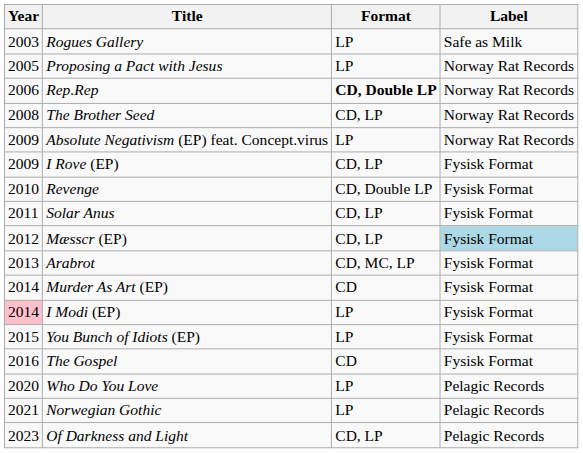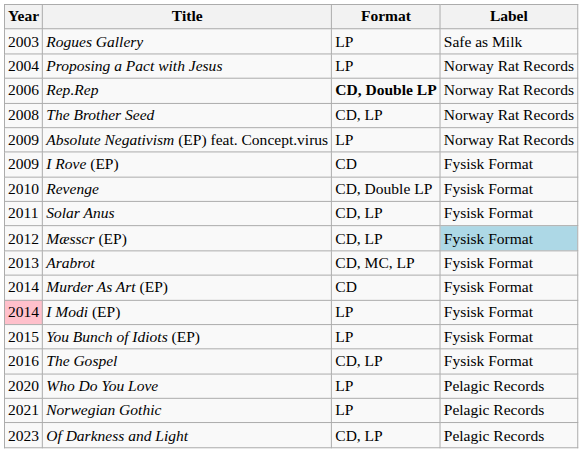 <table class="wikitable">
 <tr>
 <th>Year</th>
 <th>Title</th>
 <th>Format</th>
 <th>Label</th>
 </tr>
 <tr>
 <td>2003</td>
 <td><em>Rogues Gallery</em></td>
 <td>LP</td>
 <td>Safe as Milk</td>
 </tr>
 <tr>
-<td>2005</td>
+<td>2004</td>
 <td><em>Proposing a Pact with Jesus</em></td>
 <td>LP</td>
 <td>Norway Rat Records</td>
 </tr>
 <tr>
 <td>2006</td>
 <td><em>Rep.Rep</em></td>
 <td><strong>CD, Double LP</strong></td>
 <td>Norway Rat Records</td>
 </tr>
 <tr>
 <td>2008</td>
 <td><em>The Brother Seed</em></td>
 <td>CD, LP</td>
 <td>Norway Rat Records</td>
 </tr>
 <tr>
 <td>2009</td>
 <td><em>Absolute Negativism</em> (EP) feat. Concept.virus</td>
 <td>LP</td>
 <td>Norway Rat Records</td>
 </tr>
 <tr>
 <td>2009</td>
 <td><em>I Rove</em> (EP)</td>
-<td>CD, LP</td>
+<td>CD</td>
 <td>Fysisk Format</td>
 </tr>
 <tr>
 <td>2010</td>
 <td><em>Revenge</em></td>
 <td>CD, Double LP</td>
 <td>Fysisk Format</td>
 </tr>
 <tr>
 <td>2011</td>
 <td><em>Solar Anus</em></td>
 <td>CD, LP</td>
 <td>Fysisk Format</td>
 </tr>
 <tr>
 <td>2012</td>
 <td><em>Mæsscr</em> (EP)</td>
 <td>CD, LP</td>
 <td style="background: lightblue;">Fysisk Format</td>
 </tr>
 <tr>
 <td>2013</td>
 <td><em>Arabrot</em></td>
 <td>CD, MC, LP</td>
 <td>Fysisk Format</td>
 </tr>
 <tr>
 <td>2014</td>
 <td><em>Murder As Art</em> (EP)</td>
 <td>CD</td>
 <td>Fysisk Format</td>
 </tr>
 <tr>
 <td style="background: pink;">2014</td>
 <td><em>I Modi</em> (EP)</td>
 <td>LP</td>
 <td>Fysisk Format</td>
 </tr>
 <tr>
 <td>2015</td>
 <td><em>You Bunch of Idiots</em> (EP)</td>
 <td>LP</td>
 <td>Fysisk Format</td>
 </tr>
 <tr>
 <td>2016</td>
 <td><em>The Gospel</em></td>
-<td>CD</td>
+<td>CD, LP</td>
 <td>Fysisk Format</td>
 </tr>
 <tr>
 <td>2020</td>
 <td><em>Who Do You Love</em></td>
 <td>LP</td>
 <td>Pelagic Records</td>
 </tr>
 <tr>
 <td>2021</td>
 <td><em>Norwegian Gothic</em></td>
 <td>LP</td>
 <td>Pelagic Records</td>
 </tr>
 <tr>
 <td>2023</td>
 <td><em>Of Darkness and Light</em></td>
 <td>CD, LP</td>
 <td>Pelagic Records</td>
 </tr>
 </table>
